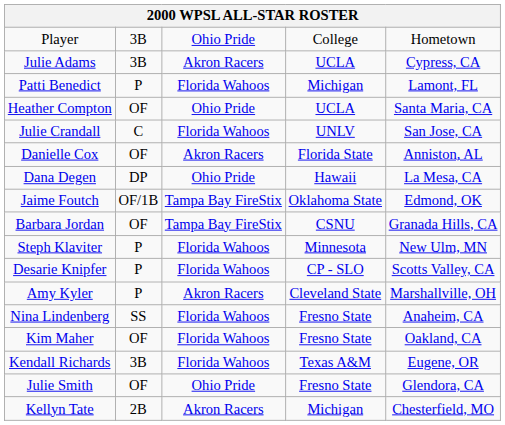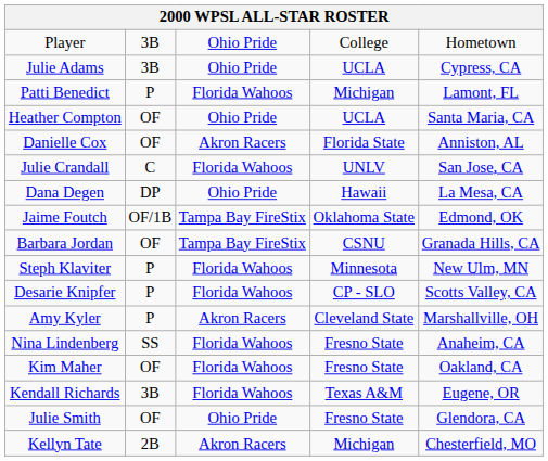 <table class="wikitable softable" style="text-align:center">
 <tr>
 <th colspan=5>2000 WPSL ALL-STAR ROSTER</th>
 </tr>
 <tr>
 <td>Player</td>
 <td>3B</td>
 <td><a href='#'>Ohio Pride</a></td>
 <td>College</td>
 <td>Hometown</td>
 </tr>
 <tr>
 <td><a href='#'>Julie Adams</a></td>
 <td>3B</td>
-<td><a href='#'>Akron Racers</a></td>
+<td><a href='#'>Ohio Pride</a></td>
 <td><a href='#'>UCLA</a></td>
 <td><a href='#'>Cypress, CA</a></td>
 </tr>
 <tr>
 <td><a href='#'>Patti Benedict</a></td>
 <td>P</td>
 <td><a href='#'>Florida Wahoos</a></td>
 <td><a href='#'>Michigan</a></td>
 <td><a href='#'>Lamont, FL</a></td>
 </tr>
 <tr>
 <td><a href='#'>Heather Compton</a></td>
 <td>OF</td>
 <td><a href='#'>Ohio Pride</a></td>
 <td><a href='#'>UCLA</a></td>
 <td><a href='#'>Santa Maria, CA</a></td>
 </tr>
 <tr>
+<td><a href='#'>Danielle Cox</a></td>
+<td>OF</td>
+<td><a href='#'>Akron Racers</a></td>
+<td><a href='#'>Florida State</a></td>
+<td><a href='#'>Anniston, AL</a></td>
+</tr>
+<tr>
 <td><a href='#'>Julie Crandall</a></td>
 <td>C</td>
 <td><a href='#'>Florida Wahoos</a></td>
 <td><a href='#'>UNLV</a></td>
 <td><a href='#'>San Jose, CA</a></td>
-</tr>
-<tr>
-<td><a href='#'>Danielle Cox</a></td>
-<td>OF</td>
-<td><a href='#'>Akron Racers</a></td>
-<td><a href='#'>Florida State</a></td>
-<td><a href='#'>Anniston, AL</a></td>
 </tr>
 <tr>
 <td><a href='#'>Dana Degen</a></td>
 <td>DP</td>
 <td><a href='#'>Ohio Pride</a></td>
 <td><a href='#'>Hawaii</a></td>
 <td><a href='#'>La Mesa, CA</a></td>
 </tr>
 <tr>
 <td><a href='#'>Jaime Foutch</a></td>
 <td>OF/1B</td>
 <td><a href='#'>Tampa Bay FireStix</a></td>
 <td><a href='#'>Oklahoma State</a></td>
 <td><a href='#'>Edmond, OK</a></td>
 </tr>
 <tr>
 <td><a href='#'>Barbara Jordan</a></td>
 <td>OF</td>
 <td><a href='#'>Tampa Bay FireStix</a></td>
 <td><a href='#'>CSNU</a></td>
 <td><a href='#'>Granada Hills, CA</a></td>
 </tr>
 <tr>
 <td><a href='#'>Steph Klaviter</a></td>
 <td>P</td>
 <td><a href='#'>Florida Wahoos</a></td>
 <td><a href='#'>Minnesota</a></td>
 <td><a href='#'>New Ulm, MN</a></td>
 </tr>
 <tr>
 <td><a href='#'>Desarie Knipfer</a></td>
 <td>P</td>
 <td><a href='#'>Florida Wahoos</a></td>
 <td><a href='#'>CP - SLO</a></td>
 <td><a href='#'>Scotts Valley, CA</a></td>
 </tr>
 <tr>
 <td><a href='#'>Amy Kyler</a></td>
 <td>P</td>
 <td><a href='#'>Akron Racers</a></td>
 <td><a href='#'>Cleveland State</a></td>
 <td><a href='#'>Marshallville, OH</a></td>
 </tr>
 <tr>
 <td><a href='#'>Nina Lindenberg</a></td>
 <td>SS</td>
 <td><a href='#'>Florida Wahoos</a></td>
 <td><a href='#'>Fresno State</a></td>
 <td><a href='#'>Anaheim, CA</a></td>
 </tr>
 <tr>
 <td><a href='#'>Kim Maher</a></td>
 <td>OF</td>
 <td><a href='#'>Florida Wahoos</a></td>
 <td><a href='#'>Fresno State</a></td>
 <td><a href='#'>Oakland, CA</a></td>
 </tr>
 <tr>
 <td><a href='#'>Kendall Richards</a></td>
 <td>3B</td>
 <td><a href='#'>Florida Wahoos</a></td>
 <td><a href='#'>Texas A&M</a></td>
 <td><a href='#'>Eugene, OR</a></td>
 </tr>
 <tr>
 <td><a href='#'>Julie Smith</a></td>
 <td>OF</td>
 <td><a href='#'>Ohio Pride</a></td>
 <td><a href='#'>Fresno State</a></td>
 <td><a href='#'>Glendora, CA</a></td>
 </tr>
 <tr>
 <td><a href='#'>Kellyn Tate</a></td>
 <td>2B</td>
 <td><a href='#'>Akron Racers</a></td>
 <td><a href='#'>Michigan</a></td>
 <td><a href='#'>Chesterfield, MO</a></td>
 </tr>
 </table>
